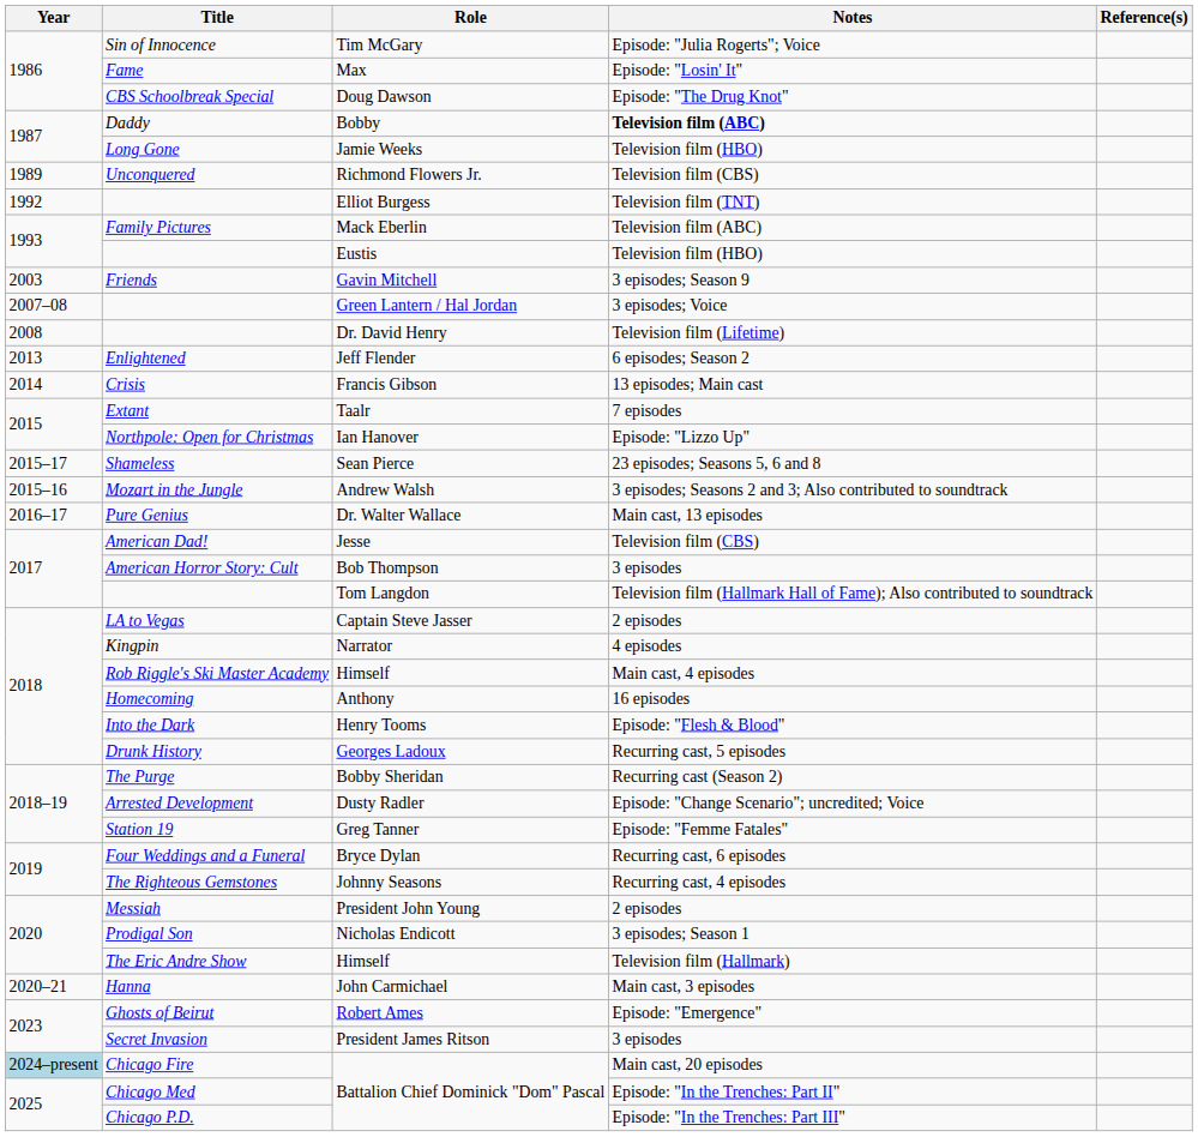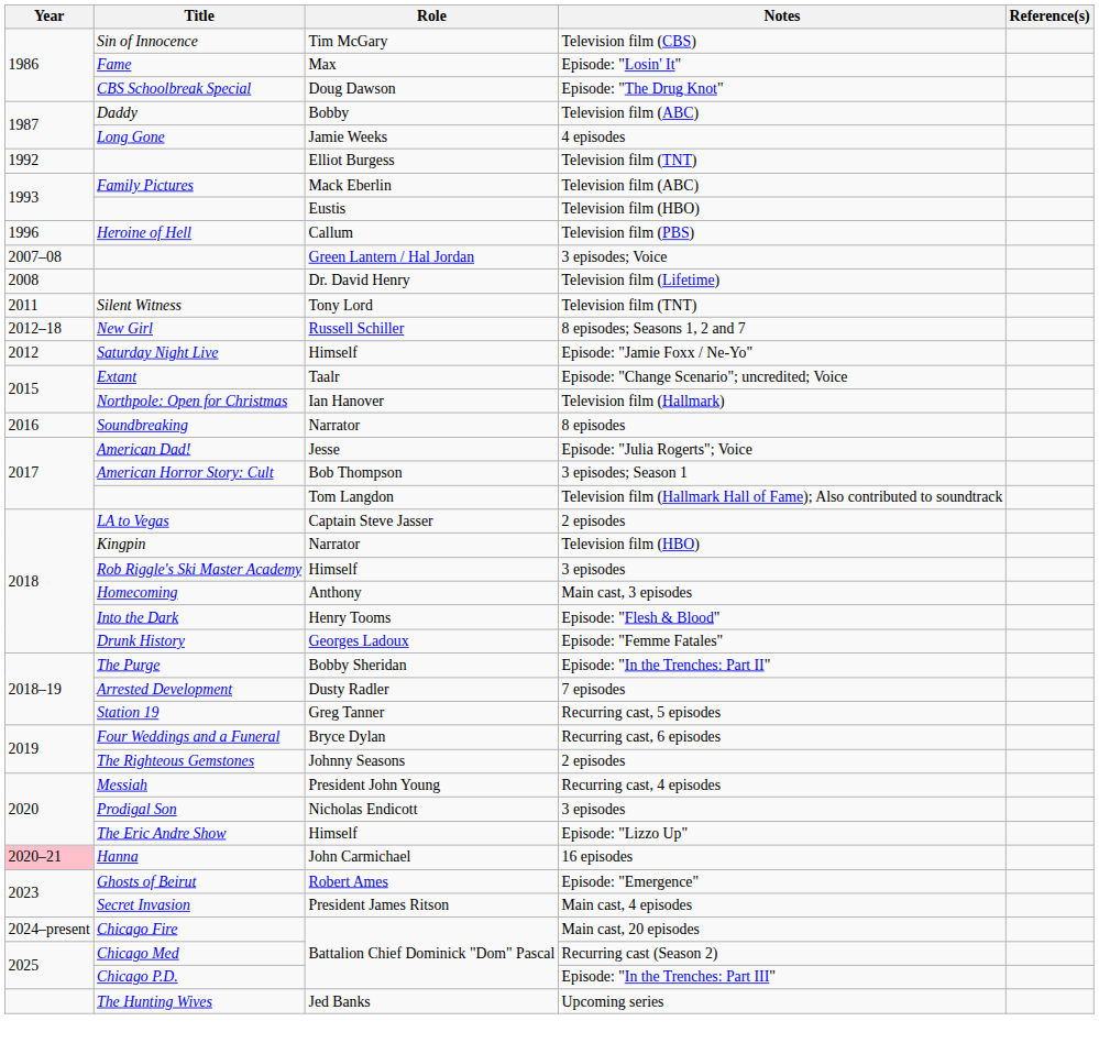 <table class="wikitable sortable">
 <tr>
 <th>Year</th>
 <th>Title</th>
 <th>Role</th>
 <th class="unsortable">Notes</th>
 <th class="unsortable">Reference(s)</th>
 </tr>
 <tr>
 <td rowspan="3">1986</td>
 <td><em>Sin of Innocence</em></td>
 <td>Tim McGary</td>
-<td>Episode: "Julia Rogerts"; Voice</td>
+<td>Television film (<a href='#'>CBS</a>)</td>
 <td></td>
 </tr>
 <tr>
 <td><em><a href='#'>Fame</a></em></td>
 <td>Max</td>
 <td>Episode: "<a href='#'>Losin' It</a>"</td>
 <td></td>
 </tr>
 <tr>
 <td><em><a href='#'>CBS Schoolbreak Special</a></em></td>
 <td>Doug Dawson</td>
 <td>Episode: "<a href='#'>The Drug Knot</a>"</td>
 <td></td>
 </tr>
 <tr>
 <td rowspan="2">1987</td>
 <td><em>Daddy</em></td>
 <td>Bobby</td>
-<td><strong>Television film (<a href='#'>ABC</a>)</strong></td>
+<td>Television film (<a href='#'>ABC</a>)</td>
 <td></td>
 </tr>
 <tr>
 <td><em><a href='#'>Long Gone</a></em></td>
 <td>Jamie Weeks</td>
-<td>Television film (<a href='#'>HBO</a>)</td>
-<td></td>
-</tr>
-<tr>
-<td>1989</td>
-<td><em><a href='#'>Unconquered</a></em></td>
-<td>Richmond Flowers Jr.</td>
-<td>Television film (CBS)</td>
+<td>4 episodes</td>
 <td></td>
 </tr>
 <tr>
 <td>1992</td>
 <td><em></em></td>
 <td>Elliot Burgess</td>
 <td>Television film (<a href='#'>TNT</a>)</td>
 <td></td>
 </tr>
 <tr>
 <td rowspan="2">1993</td>
 <td><em><a href='#'>Family Pictures</a></em></td>
 <td>Mack Eberlin</td>
 <td>Television film (ABC)</td>
 <td></td>
 </tr>
 <tr>
 <td><em></em></td>
 <td>Eustis</td>
 <td>Television film (HBO)</td>
 <td></td>
 </tr>
 <tr>
-<td>2003</td>
-<td><em><a href='#'>Friends</a></em></td>
-<td><a href='#'>Gavin Mitchell</a></td>
-<td>3 episodes; Season 9</td>
+<td>1996</td>
+<td><em><a href='#'>Heroine of Hell</a></em></td>
+<td>Callum</td>
+<td>Television film (<a href='#'>PBS</a>)</td>
 <td></td>
 </tr>
 <tr>
 <td>2007–08</td>
 <td><em></em></td>
 <td><a href='#'>Green Lantern / Hal Jordan</a></td>
 <td>3 episodes; Voice</td>
 <td></td>
 </tr>
 <tr>
 <td>2008</td>
 <td><em></em></td>
 <td>Dr. David Henry</td>
 <td>Television film (<a href='#'>Lifetime</a>)</td>
 <td></td>
 </tr>
 <tr>
-<td>2013</td>
-<td><em><a href='#'>Enlightened</a></em></td>
-<td>Jeff Flender</td>
-<td>6 episodes; Season 2</td>
+<td>2011</td>
+<td><em>Silent Witness</em></td>
+<td>Tony Lord</td>
+<td>Television film (TNT)</td>
 <td></td>
 </tr>
 <tr>
-<td>2014</td>
-<td><em><a href='#'>Crisis</a></em></td>
-<td>Francis Gibson</td>
-<td>13 episodes; Main cast</td>
+<td>2012–18</td>
+<td><em><a href='#'>New Girl</a></em></td>
+<td><a href='#'>Russell Schiller</a></td>
+<td>8 episodes; Seasons 1, 2 and 7</td>
+<td></td>
+</tr>
+<tr>
+<td>2012</td>
+<td><em><a href='#'>Saturday Night Live</a></em></td>
+<td>Himself</td>
+<td>Episode: "Jamie Foxx / Ne-Yo"</td>
 <td></td>
 </tr>
 <tr>
 <td rowspan="2">2015</td>
 <td><em><a href='#'>Extant</a></em></td>
 <td>Taalr</td>
-<td>7 episodes</td>
+<td>Episode: "Change Scenario"; uncredited; Voice</td>
 <td></td>
 </tr>
 <tr>
 <td><em><a href='#'>Northpole: Open for Christmas</a></em></td>
 <td>Ian Hanover</td>
-<td>Episode: "Lizzo Up"</td>
+<td>Television film (<a href='#'>Hallmark</a>)</td>
 <td></td>
 </tr>
 <tr>
-<td>2015–17</td>
-<td><em><a href='#'>Shameless</a></em></td>
-<td>Sean Pierce</td>
-<td>23 episodes; Seasons 5, 6 and 8</td>
-<td></td>
-</tr>
-<tr>
-<td>2015–16</td>
-<td><em><a href='#'>Mozart in the Jungle</a></em></td>
-<td>Andrew Walsh</td>
-<td>3 episodes; Seasons 2 and 3; Also contributed to soundtrack</td>
-<td></td>
-</tr>
-<tr>
-<td>2016–17</td>
-<td><em><a href='#'>Pure Genius</a></em></td>
-<td>Dr. Walter Wallace</td>
-<td>Main cast, 13 episodes</td>
+<td>2016</td>
+<td><em><a href='#'>Soundbreaking</a></em></td>
+<td>Narrator</td>
+<td>8 episodes</td>
 <td></td>
 </tr>
 <tr>
 <td rowspan="3">2017</td>
 <td><em><a href='#'>American Dad!</a></em></td>
 <td>Jesse</td>
-<td>Television film (<a href='#'>CBS</a>)</td>
+<td>Episode: "Julia Rogerts"; Voice</td>
 <td></td>
 </tr>
 <tr>
 <td><em><a href='#'>American Horror Story: Cult</a></em></td>
 <td>Bob Thompson</td>
-<td>3 episodes</td>
+<td>3 episodes; Season 1</td>
 <td></td>
 </tr>
 <tr>
 <td><em></em></td>
 <td>Tom Langdon</td>
 <td>Television film (<a href='#'>Hallmark Hall of Fame</a>); Also contributed to soundtrack</td>
 <td></td>
 </tr>
 <tr>
 <td rowspan="6">2018</td>
 <td><em><a href='#'>LA to Vegas</a></em></td>
 <td>Captain Steve Jasser</td>
 <td>2 episodes</td>
 <td></td>
 </tr>
 <tr>
 <td><em>Kingpin</em></td>
 <td>Narrator</td>
-<td>4 episodes</td>
+<td>Television film (<a href='#'>HBO</a>)</td>
 <td></td>
 </tr>
 <tr>
 <td><em><a href='#'>Rob Riggle's Ski Master Academy</a></em></td>
 <td>Himself</td>
-<td>Main cast, 4 episodes</td>
+<td>3 episodes</td>
 <td></td>
 </tr>
 <tr>
 <td><em><a href='#'>Homecoming</a></em></td>
 <td>Anthony</td>
-<td>16 episodes</td>
+<td>Main cast, 3 episodes</td>
 <td></td>
 </tr>
 <tr>
 <td><em><a href='#'>Into the Dark</a></em></td>
 <td>Henry Tooms</td>
 <td>Episode: "<a href='#'>Flesh & Blood</a>"</td>
 <td></td>
 </tr>
 <tr>
 <td><em><a href='#'>Drunk History</a></em></td>
 <td><a href='#'>Georges Ladoux</a></td>
-<td>Recurring cast, 5 episodes</td>
+<td>Episode: "Femme Fatales"</td>
 <td></td>
 </tr>
 <tr>
 <td rowspan="3">2018–19</td>
 <td><em><a href='#'>The Purge</a></em></td>
 <td>Bobby Sheridan</td>
-<td>Recurring cast (Season 2)</td>
+<td>Episode: "<a href='#'>In the Trenches: Part II</a>"</td>
 <td></td>
 </tr>
 <tr>
 <td><em><a href='#'>Arrested Development</a></em></td>
 <td>Dusty Radler</td>
-<td>Episode: "Change Scenario"; uncredited; Voice</td>
+<td>7 episodes</td>
 <td></td>
 </tr>
 <tr>
 <td><em><a href='#'>Station 19</a></em></td>
 <td>Greg Tanner</td>
-<td>Episode: "Femme Fatales"</td>
+<td>Recurring cast, 5 episodes</td>
 <td></td>
 </tr>
 <tr>
 <td rowspan="2">2019</td>
 <td><em><a href='#'>Four Weddings and a Funeral</a></em></td>
 <td>Bryce Dylan</td>
 <td>Recurring cast, 6 episodes</td>
 <td></td>
 </tr>
 <tr>
 <td><em><a href='#'>The Righteous Gemstones</a></em></td>
 <td>Johnny Seasons</td>
-<td>Recurring cast, 4 episodes</td>
+<td>2 episodes</td>
 <td></td>
 </tr>
 <tr>
 <td rowspan="3">2020</td>
 <td><em><a href='#'>Messiah</a></em></td>
 <td>President John Young</td>
-<td>2 episodes</td>
+<td>Recurring cast, 4 episodes</td>
 <td></td>
 </tr>
 <tr>
 <td><em><a href='#'>Prodigal Son</a></em></td>
 <td>Nicholas Endicott</td>
-<td>3 episodes; Season 1</td>
+<td>3 episodes</td>
 <td></td>
 </tr>
 <tr>
 <td><em><a href='#'>The Eric Andre Show</a></em></td>
 <td>Himself</td>
-<td>Television film (<a href='#'>Hallmark</a>)</td>
+<td>Episode: "Lizzo Up"</td>
 <td></td>
 </tr>
 <tr>
-<td>2020–21</td>
+<td style="background: pink;">2020–21</td>
 <td><em><a href='#'>Hanna</a></em></td>
 <td>John Carmichael</td>
-<td>Main cast, 3 episodes</td>
+<td>16 episodes</td>
 <td></td>
 </tr>
 <tr>
 <td rowspan="2">2023</td>
 <td><em><a href='#'>Ghosts of Beirut</a></em></td>
 <td><a href='#'>Robert Ames</a></td>
 <td>Episode: "Emergence"</td>
 <td></td>
 </tr>
 <tr>
 <td><em><a href='#'>Secret Invasion</a></em></td>
 <td>President James Ritson</td>
-<td>3 episodes</td>
+<td>Main cast, 4 episodes</td>
 <td></td>
 </tr>
 <tr>
-<td style="background: lightblue;">2024–present</td>
+<td>2024–present</td>
 <td><em><a href='#'>Chicago Fire</a></em></td>
 <td rowspan="3">Battalion Chief Dominick "Dom" Pascal</td>
 <td>Main cast, 20 episodes</td>
 <td></td>
 </tr>
 <tr>
 <td rowspan="2">2025</td>
 <td><em><a href='#'>Chicago Med</a></em></td>
-<td>Episode: "<a href='#'>In the Trenches: Part II</a>"</td>
+<td>Recurring cast (Season 2)</td>
 <td></td>
 </tr>
 <tr>
 <td><em><a href='#'>Chicago P.D.</a></em></td>
 <td>Episode: "<a href='#'>In the Trenches: Part III</a>"</td>
 <td></td>
 </tr>
+<tr>
+<td></td>
+<td><em><a href='#'>The Hunting Wives</a></em></td>
+<td>Jed Banks</td>
+<td>Upcoming series</td>
+<td></td>
+</tr>
 </table>
